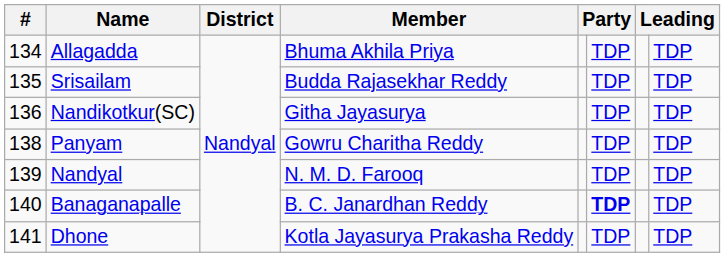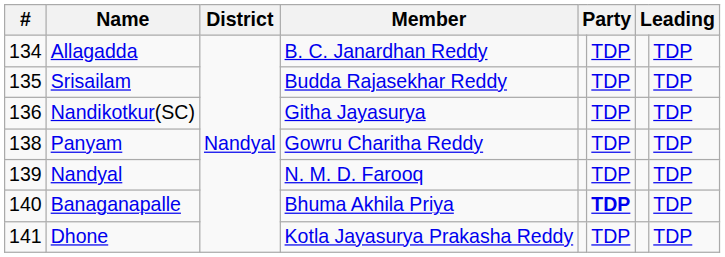 <table class="wikitable sortable">
 <tr>
 <th>#</th>
 <th>Name</th>
 <th>District</th>
 <th>Member</th>
 <th colspan="2">Party</th>
 <th colspan=2>Leading<br></th>
 </tr>
 <tr>
 <td>134</td>
 <td><a href='#'>Allagadda</a></td>
 <td rowspan="7"><a href='#'>Nandyal</a></td>
-<td><a href='#'>Bhuma Akhila Priya</a></td>
+<td><a href='#'>B. C. Janardhan Reddy</a></td>
 <td></td>
 <td><a href='#'>TDP</a></td>
 <td></td>
 <td><a href='#'>TDP</a></td>
 </tr>
 <tr>
 <td>135</td>
 <td><a href='#'>Srisailam</a></td>
 <td><a href='#'>Budda Rajasekhar Reddy</a></td>
 <td></td>
 <td><a href='#'>TDP</a></td>
 <td></td>
 <td><a href='#'>TDP</a></td>
 </tr>
 <tr>
 <td>136</td>
 <td><a href='#'>Nandikotkur</a>(SC)</td>
 <td><a href='#'>Githa Jayasurya</a></td>
 <td></td>
 <td><a href='#'>TDP</a></td>
 <td></td>
 <td><a href='#'>TDP</a></td>
 </tr>
 <tr>
 <td>138</td>
 <td><a href='#'>Panyam</a></td>
 <td><a href='#'>Gowru Charitha Reddy</a></td>
 <td></td>
 <td><a href='#'>TDP</a></td>
 <td></td>
 <td><a href='#'>TDP</a></td>
 </tr>
 <tr>
 <td>139</td>
 <td><a href='#'>Nandyal</a></td>
 <td><a href='#'>N. M. D. Farooq</a></td>
 <td></td>
 <td><a href='#'>TDP</a></td>
 <td></td>
 <td><a href='#'>TDP</a></td>
 </tr>
 <tr>
 <td>140</td>
 <td><a href='#'>Banaganapalle</a></td>
-<td><a href='#'>B. C. Janardhan Reddy</a></td>
+<td><a href='#'>Bhuma Akhila Priya</a></td>
 <td></td>
 <td><strong><a href='#'>TDP</a></strong></td>
 <td></td>
 <td><a href='#'>TDP</a></td>
 </tr>
 <tr>
 <td>141</td>
 <td><a href='#'>Dhone</a></td>
 <td><a href='#'>Kotla Jayasurya Prakasha Reddy</a></td>
 <td></td>
 <td><a href='#'>TDP</a></td>
 <td></td>
 <td><a href='#'>TDP</a></td>
 </tr>
 </table>
